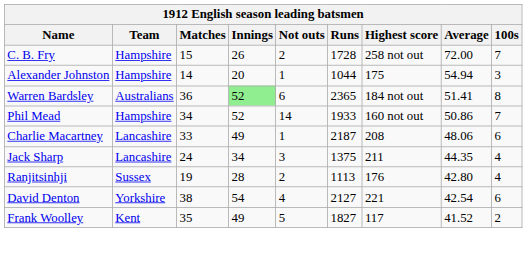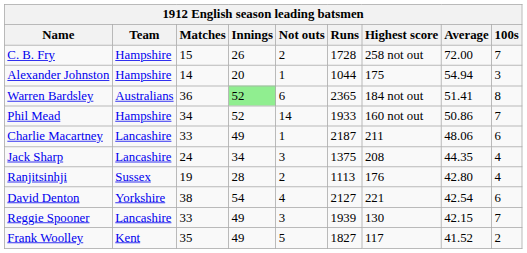 <table class="wikitable">
 <tr>
 <th colspan="9" bgcolor="#efefef">1912 English season leading batsmen</th>
 </tr>
 <tr bgcolor="#efefef">
 <th>Name</th>
 <th>Team</th>
 <th>Matches</th>
 <th>Innings</th>
 <th>Not outs</th>
 <th>Runs</th>
 <th>Highest score</th>
 <th>Average</th>
 <th>100s</th>
 </tr>
 <tr>
 <td><a href='#'>C. B. Fry</a></td>
 <td><a href='#'>Hampshire</a></td>
 <td>15</td>
 <td>26</td>
 <td>2</td>
 <td>1728</td>
 <td>258 not out</td>
 <td>72.00</td>
 <td>7</td>
 </tr>
 <tr>
 <td><a href='#'>Alexander Johnston</a></td>
 <td><a href='#'>Hampshire</a></td>
 <td>14</td>
 <td>20</td>
 <td>1</td>
 <td>1044</td>
 <td>175</td>
 <td>54.94</td>
 <td>3</td>
 </tr>
 <tr>
 <td><a href='#'>Warren Bardsley</a></td>
 <td><a href='#'>Australians</a></td>
 <td>36</td>
 <td style="background: lightgreen;">52</td>
 <td>6</td>
 <td>2365</td>
 <td>184 not out</td>
 <td>51.41</td>
 <td>8</td>
 </tr>
 <tr>
 <td><a href='#'>Phil Mead</a></td>
 <td><a href='#'>Hampshire</a></td>
 <td>34</td>
 <td>52</td>
 <td>14</td>
 <td>1933</td>
 <td>160 not out</td>
 <td>50.86</td>
 <td>7</td>
 </tr>
 <tr>
 <td><a href='#'>Charlie Macartney</a></td>
 <td><a href='#'>Lancashire</a></td>
 <td>33</td>
 <td>49</td>
 <td>1</td>
 <td>2187</td>
-<td>208</td>
+<td>211</td>
 <td>48.06</td>
 <td>6</td>
 </tr>
 <tr>
 <td><a href='#'>Jack Sharp</a></td>
 <td><a href='#'>Lancashire</a></td>
 <td>24</td>
 <td>34</td>
 <td>3</td>
 <td>1375</td>
-<td>211</td>
+<td>208</td>
 <td>44.35</td>
 <td>4</td>
 </tr>
 <tr>
 <td><a href='#'>Ranjitsinhji</a></td>
 <td><a href='#'>Sussex</a></td>
 <td>19</td>
 <td>28</td>
 <td>2</td>
 <td>1113</td>
 <td>176</td>
 <td>42.80</td>
 <td>4</td>
 </tr>
 <tr>
 <td><a href='#'>David Denton</a></td>
 <td><a href='#'>Yorkshire</a></td>
 <td>38</td>
 <td>54</td>
 <td>4</td>
 <td>2127</td>
 <td>221</td>
 <td>42.54</td>
 <td>6</td>
 </tr>
 <tr>
+<td><a href='#'>Reggie Spooner</a></td>
+<td><a href='#'>Lancashire</a></td>
+<td>33</td>
+<td>49</td>
+<td>3</td>
+<td>1939</td>
+<td>130</td>
+<td>42.15</td>
+<td>7</td>
+</tr>
+<tr>
 <td><a href='#'>Frank Woolley</a></td>
 <td><a href='#'>Kent</a></td>
 <td>35</td>
 <td>49</td>
 <td>5</td>
 <td>1827</td>
 <td>117</td>
 <td>41.52</td>
 <td>2</td>
 </tr>
 </table>
